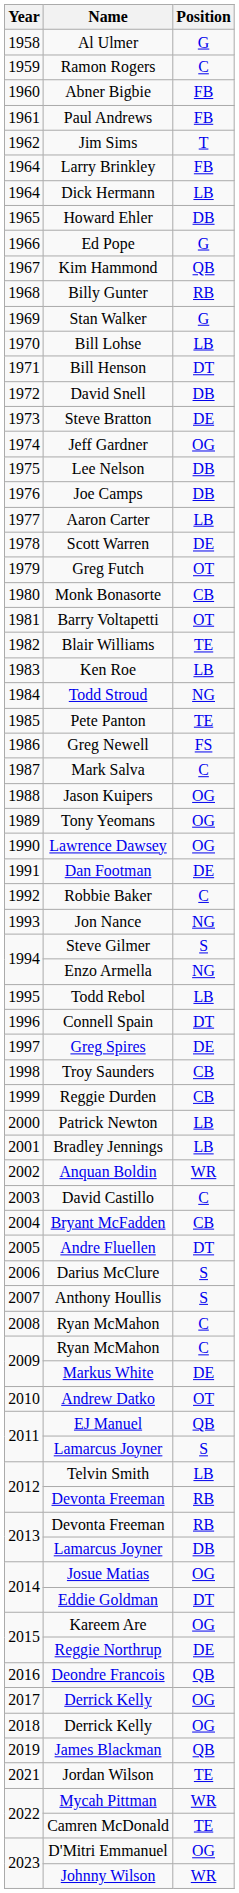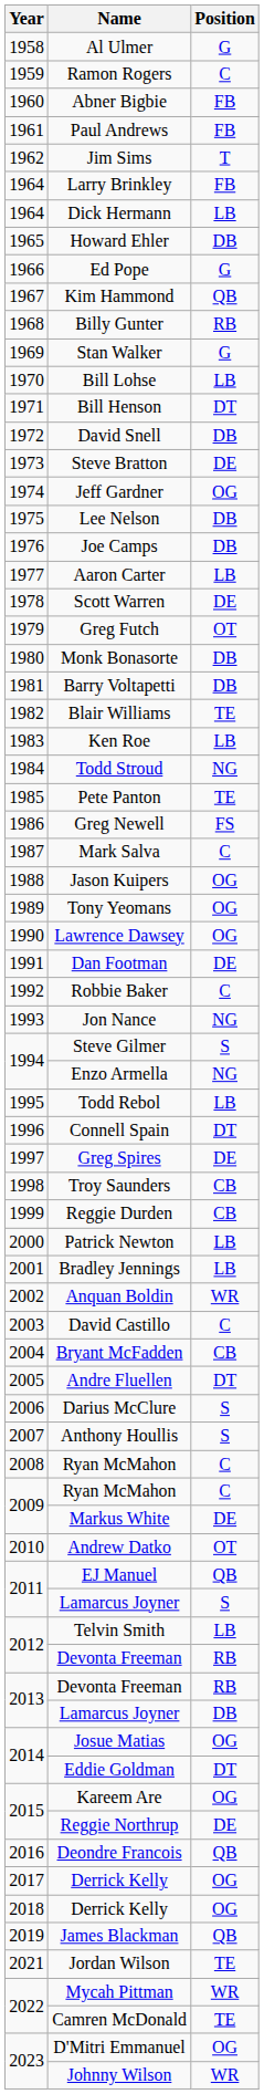 <table class="wikitable">
 <tr>
 <th>Year</th>
 <th>Name</th>
 <th>Position</th>
 </tr>
 <tr style="text-align:center;">
 <td>1958</td>
 <td>Al Ulmer</td>
 <td><a href='#'>G</a></td>
 </tr>
 <tr style="text-align:center;">
 <td>1959</td>
 <td>Ramon Rogers</td>
 <td><a href='#'>C</a></td>
 </tr>
 <tr style="text-align:center;">
 <td>1960</td>
 <td>Abner Bigbie</td>
 <td><a href='#'>FB</a></td>
 </tr>
 <tr style="text-align:center;">
 <td>1961</td>
 <td>Paul Andrews</td>
 <td><a href='#'>FB</a></td>
 </tr>
 <tr style="text-align:center;">
 <td>1962</td>
 <td>Jim Sims</td>
 <td><a href='#'>T</a></td>
 </tr>
 <tr style="text-align:center;">
 <td>1964</td>
 <td>Larry Brinkley</td>
 <td><a href='#'>FB</a></td>
 </tr>
 <tr style="text-align:center;">
 <td>1964</td>
 <td>Dick Hermann</td>
 <td><a href='#'>LB</a></td>
 </tr>
 <tr style="text-align:center;">
 <td>1965</td>
 <td>Howard Ehler</td>
 <td><a href='#'>DB</a></td>
 </tr>
 <tr style="text-align:center;">
 <td>1966</td>
 <td>Ed Pope</td>
 <td><a href='#'>G</a></td>
 </tr>
 <tr style="text-align:center;">
 <td>1967</td>
 <td>Kim Hammond</td>
 <td><a href='#'>QB</a></td>
 </tr>
 <tr style="text-align:center;">
 <td>1968</td>
 <td>Billy Gunter</td>
 <td><a href='#'>RB</a></td>
 </tr>
 <tr style="text-align:center;">
 <td>1969</td>
 <td>Stan Walker</td>
 <td><a href='#'>G</a></td>
 </tr>
 <tr style="text-align:center;">
 <td>1970</td>
 <td>Bill Lohse</td>
 <td><a href='#'>LB</a></td>
 </tr>
 <tr style="text-align:center;">
 <td>1971</td>
 <td>Bill Henson</td>
 <td><a href='#'>DT</a></td>
 </tr>
 <tr style="text-align:center;">
 <td>1972</td>
 <td>David Snell</td>
 <td><a href='#'>DB</a></td>
 </tr>
 <tr style="text-align:center;">
 <td>1973</td>
 <td>Steve Bratton</td>
 <td><a href='#'>DE</a></td>
 </tr>
 <tr style="text-align:center;">
 <td>1974</td>
 <td>Jeff Gardner</td>
 <td><a href='#'>OG</a></td>
 </tr>
 <tr style="text-align:center;">
 <td>1975</td>
 <td>Lee Nelson</td>
 <td><a href='#'>DB</a></td>
 </tr>
 <tr style="text-align:center;">
 <td>1976</td>
 <td>Joe Camps</td>
 <td><a href='#'>DB</a></td>
 </tr>
 <tr style="text-align:center;">
 <td>1977</td>
 <td>Aaron Carter</td>
 <td><a href='#'>LB</a></td>
 </tr>
 <tr style="text-align:center;">
 <td>1978</td>
 <td>Scott Warren</td>
 <td><a href='#'>DE</a></td>
 </tr>
 <tr style="text-align:center;">
 <td>1979</td>
 <td>Greg Futch</td>
 <td><a href='#'>OT</a></td>
 </tr>
 <tr style="text-align:center;">
 <td>1980</td>
 <td>Monk Bonasorte</td>
-<td><a href='#'>CB</a></td>
+<td><a href='#'>DB</a></td>
 </tr>
 <tr style="text-align:center;">
 <td>1981</td>
 <td>Barry Voltapetti</td>
-<td><a href='#'>OT</a></td>
+<td><a href='#'>DB</a></td>
 </tr>
 <tr style="text-align:center;">
 <td>1982</td>
 <td>Blair Williams</td>
 <td><a href='#'>TE</a></td>
 </tr>
 <tr style="text-align:center;">
 <td>1983</td>
 <td>Ken Roe</td>
 <td><a href='#'>LB</a></td>
 </tr>
 <tr style="text-align:center;">
 <td>1984</td>
 <td><a href='#'>Todd Stroud</a></td>
 <td><a href='#'>NG</a></td>
 </tr>
 <tr style="text-align:center;">
 <td>1985</td>
 <td>Pete Panton</td>
 <td><a href='#'>TE</a></td>
 </tr>
 <tr style="text-align:center;">
 <td>1986</td>
 <td>Greg Newell</td>
 <td><a href='#'>FS</a></td>
 </tr>
 <tr style="text-align:center;">
 <td>1987</td>
 <td>Mark Salva</td>
 <td><a href='#'>C</a></td>
 </tr>
 <tr style="text-align:center;">
 <td>1988</td>
 <td>Jason Kuipers</td>
 <td><a href='#'>OG</a></td>
 </tr>
 <tr style="text-align:center;">
 <td>1989</td>
 <td>Tony Yeomans</td>
 <td><a href='#'>OG</a></td>
 </tr>
 <tr style="text-align:center;">
 <td>1990</td>
 <td><a href='#'>Lawrence Dawsey</a></td>
 <td><a href='#'>OG</a></td>
 </tr>
 <tr style="text-align:center;">
 <td>1991</td>
 <td><a href='#'>Dan Footman</a></td>
 <td><a href='#'>DE</a></td>
 </tr>
 <tr style="text-align:center;">
 <td>1992</td>
 <td>Robbie Baker</td>
 <td><a href='#'>C</a></td>
 </tr>
 <tr style="text-align:center;">
 <td>1993</td>
 <td>Jon Nance</td>
 <td><a href='#'>NG</a></td>
 </tr>
 <tr style="text-align:center;">
 <td rowspan=2>1994</td>
 <td>Steve Gilmer</td>
 <td><a href='#'>S</a></td>
 </tr>
 <tr style="text-align:center;">
 <td>Enzo Armella</td>
 <td><a href='#'>NG</a></td>
 </tr>
 <tr style="text-align:center;">
 <td>1995</td>
 <td>Todd Rebol</td>
 <td><a href='#'>LB</a></td>
 </tr>
 <tr style="text-align:center;">
 <td>1996</td>
 <td>Connell Spain</td>
 <td><a href='#'>DT</a></td>
 </tr>
 <tr style="text-align:center;">
 <td>1997</td>
 <td><a href='#'>Greg Spires</a></td>
 <td><a href='#'>DE</a></td>
 </tr>
 <tr style="text-align:center;">
 <td>1998</td>
 <td>Troy Saunders</td>
 <td><a href='#'>CB</a></td>
 </tr>
 <tr style="text-align:center;">
 <td>1999</td>
 <td>Reggie Durden</td>
 <td><a href='#'>CB</a></td>
 </tr>
 <tr style="text-align:center;">
 <td>2000</td>
 <td>Patrick Newton</td>
 <td><a href='#'>LB</a></td>
 </tr>
 <tr style="text-align:center;">
 <td>2001</td>
 <td>Bradley Jennings</td>
 <td><a href='#'>LB</a></td>
 </tr>
 <tr style="text-align:center;">
 <td>2002</td>
 <td><a href='#'>Anquan Boldin</a></td>
 <td><a href='#'>WR</a></td>
 </tr>
 <tr style="text-align:center;">
 <td>2003</td>
 <td>David Castillo</td>
 <td><a href='#'>C</a></td>
 </tr>
 <tr style="text-align:center;">
 <td>2004</td>
 <td><a href='#'>Bryant McFadden</a></td>
 <td><a href='#'>CB</a></td>
 </tr>
 <tr style="text-align:center;">
 <td>2005</td>
 <td><a href='#'>Andre Fluellen</a></td>
 <td><a href='#'>DT</a></td>
 </tr>
 <tr style="text-align:center;">
 <td>2006</td>
 <td>Darius McClure</td>
 <td><a href='#'>S</a></td>
 </tr>
 <tr style="text-align:center;">
 <td>2007</td>
 <td>Anthony Houllis</td>
 <td><a href='#'>S</a></td>
 </tr>
 <tr style="text-align:center;">
 <td>2008</td>
 <td>Ryan McMahon</td>
 <td><a href='#'>C</a></td>
 </tr>
 <tr style="text-align:center;">
 <td rowspan=2>2009</td>
 <td>Ryan McMahon</td>
 <td><a href='#'>C</a></td>
 </tr>
 <tr style="text-align:center;">
 <td><a href='#'>Markus White</a></td>
 <td><a href='#'>DE</a></td>
 </tr>
 <tr style="text-align:center;">
 <td>2010</td>
 <td><a href='#'>Andrew Datko</a></td>
 <td><a href='#'>OT</a></td>
 </tr>
 <tr style="text-align:center;">
 <td rowspan=2>2011</td>
 <td><a href='#'>EJ Manuel</a></td>
 <td><a href='#'>QB</a></td>
 </tr>
 <tr style="text-align:center;">
 <td><a href='#'>Lamarcus Joyner</a></td>
 <td><a href='#'>S</a></td>
 </tr>
 <tr style="text-align:center;">
 <td rowspan=2>2012</td>
 <td>Telvin Smith</td>
 <td><a href='#'>LB</a></td>
 </tr>
 <tr style="text-align:center;">
 <td><a href='#'>Devonta Freeman</a></td>
 <td><a href='#'>RB</a></td>
 </tr>
 <tr style="text-align:center;">
 <td rowspan=2>2013</td>
 <td>Devonta Freeman</td>
 <td><a href='#'>RB</a></td>
 </tr>
 <tr style="text-align:center;">
 <td><a href='#'>Lamarcus Joyner</a></td>
 <td><a href='#'>DB</a></td>
 </tr>
 <tr style="text-align:center;">
 <td rowspan=2>2014</td>
 <td><a href='#'>Josue Matias</a></td>
 <td><a href='#'>OG</a></td>
 </tr>
 <tr style="text-align:center;">
 <td><a href='#'>Eddie Goldman</a></td>
 <td><a href='#'>DT</a></td>
 </tr>
 <tr style="text-align:center;">
 <td rowspan=2>2015</td>
 <td>Kareem Are</td>
 <td><a href='#'>OG</a></td>
 </tr>
 <tr style="text-align:center;">
 <td><a href='#'>Reggie Northrup</a></td>
 <td><a href='#'>DE</a></td>
 </tr>
 <tr style="text-align:center;">
 <td>2016</td>
 <td><a href='#'>Deondre Francois</a></td>
 <td><a href='#'>QB</a></td>
 </tr>
 <tr style="text-align:center;">
 <td>2017</td>
 <td><a href='#'>Derrick Kelly</a></td>
 <td><a href='#'>OG</a></td>
 </tr>
 <tr style="text-align:center;">
 <td>2018</td>
 <td>Derrick Kelly</td>
 <td><a href='#'>OG</a></td>
 </tr>
 <tr style="text-align:center;">
 <td>2019</td>
 <td><a href='#'>James Blackman</a></td>
 <td><a href='#'>QB</a></td>
 </tr>
 <tr style="text-align:center;">
 <td>2021</td>
 <td>Jordan Wilson</td>
 <td><a href='#'>TE</a></td>
 </tr>
 <tr style="text-align:center;">
 <td rowspan=2>2022</td>
 <td><a href='#'>Mycah Pittman</a></td>
 <td><a href='#'>WR</a></td>
 </tr>
 <tr style="text-align:center;">
 <td>Camren McDonald</td>
 <td><a href='#'>TE</a></td>
 </tr>
 <tr style="text-align:center;">
 <td rowspan=2>2023</td>
 <td>D'Mitri Emmanuel</td>
 <td><a href='#'>OG</a></td>
 </tr>
 <tr style="text-align:center;">
 <td><a href='#'>Johnny Wilson</a></td>
 <td><a href='#'>WR</a></td>
 </tr>
 </table>
